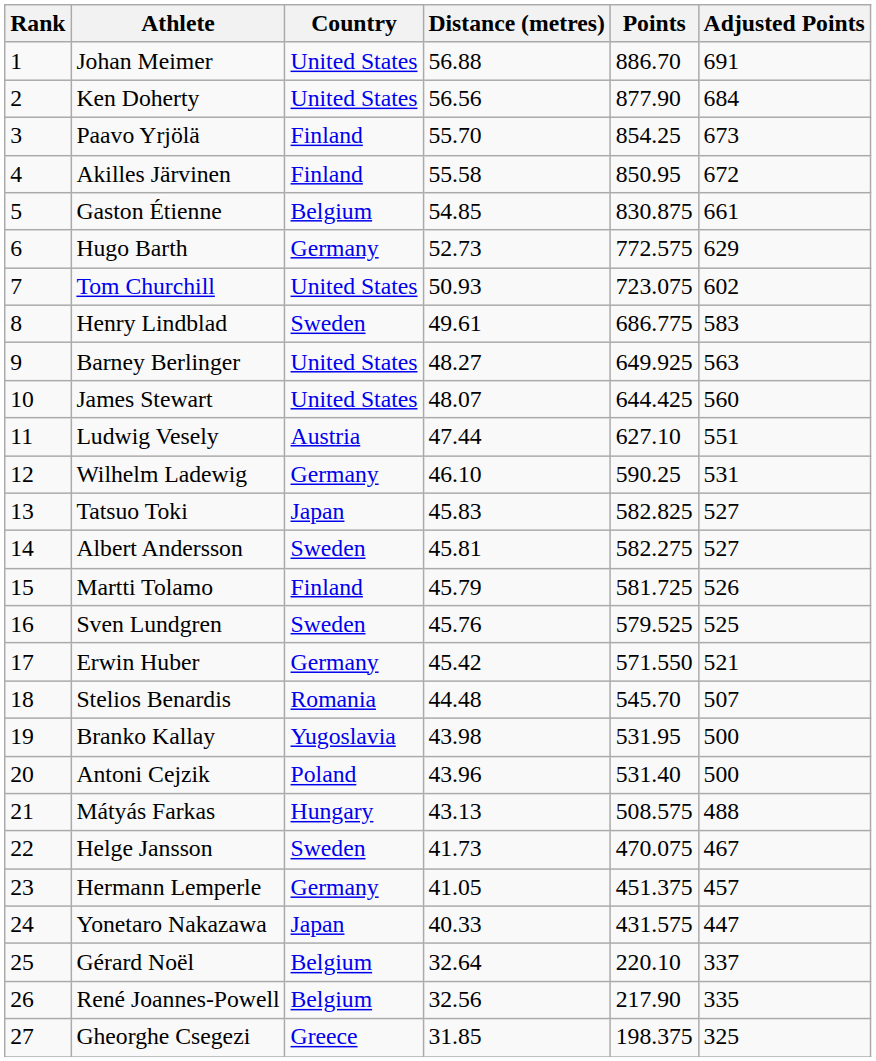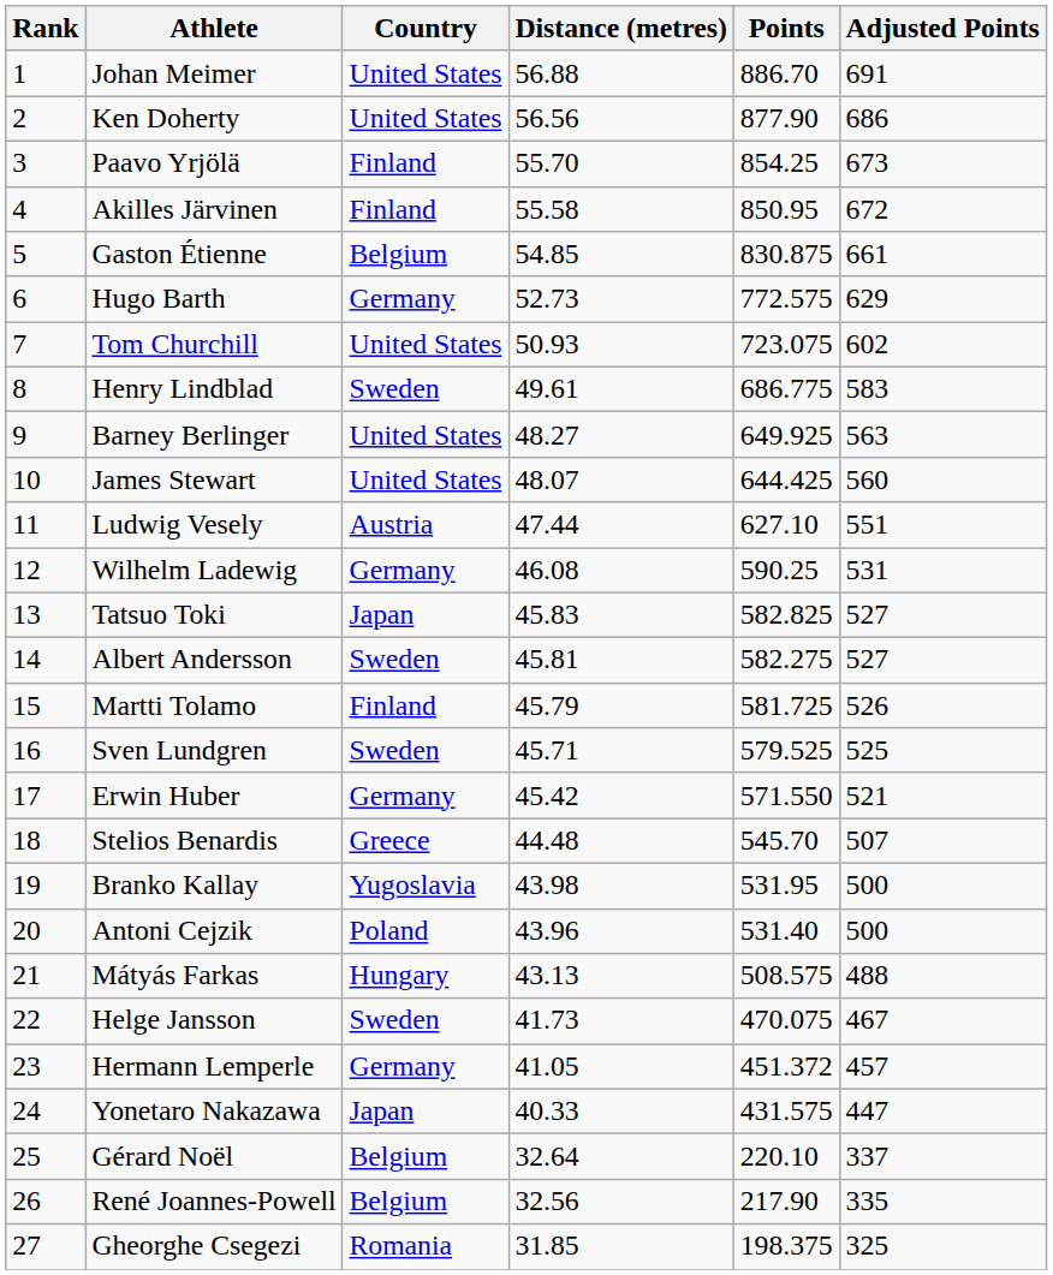 <table class="wikitable">
 <tr>
 <th>Rank</th>
 <th>Athlete</th>
 <th>Country</th>
 <th>Distance (metres)</th>
 <th>Points</th>
 <th>Adjusted Points</th>
 </tr>
 <tr>
 <td>1</td>
 <td>Johan Meimer</td>
 <td><a href='#'>United States</a></td>
 <td>56.88</td>
 <td>886.70</td>
 <td>691</td>
 </tr>
 <tr>
 <td>2</td>
 <td>Ken Doherty</td>
 <td><a href='#'>United States</a></td>
 <td>56.56</td>
 <td>877.90</td>
-<td>684</td>
+<td>686</td>
 </tr>
 <tr>
 <td>3</td>
 <td>Paavo Yrjölä</td>
 <td><a href='#'>Finland</a></td>
 <td>55.70</td>
 <td>854.25</td>
 <td>673</td>
 </tr>
 <tr>
 <td>4</td>
 <td>Akilles Järvinen</td>
 <td><a href='#'>Finland</a></td>
 <td>55.58</td>
 <td>850.95</td>
 <td>672</td>
 </tr>
 <tr>
 <td>5</td>
 <td>Gaston Étienne</td>
 <td><a href='#'>Belgium</a></td>
 <td>54.85</td>
 <td>830.875</td>
 <td>661</td>
 </tr>
 <tr>
 <td>6</td>
 <td>Hugo Barth</td>
 <td><a href='#'>Germany</a></td>
 <td>52.73</td>
 <td>772.575</td>
 <td>629</td>
 </tr>
 <tr>
 <td>7</td>
 <td><a href='#'>Tom Churchill</a></td>
 <td><a href='#'>United States</a></td>
 <td>50.93</td>
 <td>723.075</td>
 <td>602</td>
 </tr>
 <tr>
 <td>8</td>
 <td>Henry Lindblad</td>
 <td><a href='#'>Sweden</a></td>
 <td>49.61</td>
 <td>686.775</td>
 <td>583</td>
 </tr>
 <tr>
 <td>9</td>
 <td>Barney Berlinger</td>
 <td><a href='#'>United States</a></td>
 <td>48.27</td>
 <td>649.925</td>
 <td>563</td>
 </tr>
 <tr>
 <td>10</td>
 <td>James Stewart</td>
 <td><a href='#'>United States</a></td>
 <td>48.07</td>
 <td>644.425</td>
 <td>560</td>
 </tr>
 <tr>
 <td>11</td>
 <td>Ludwig Vesely</td>
 <td><a href='#'>Austria</a></td>
 <td>47.44</td>
 <td>627.10</td>
 <td>551</td>
 </tr>
 <tr>
 <td>12</td>
 <td>Wilhelm Ladewig</td>
 <td><a href='#'>Germany</a></td>
-<td>46.10</td>
+<td>46.08</td>
 <td>590.25</td>
 <td>531</td>
 </tr>
 <tr>
 <td>13</td>
 <td>Tatsuo Toki</td>
 <td><a href='#'>Japan</a></td>
 <td>45.83</td>
 <td>582.825</td>
 <td>527</td>
 </tr>
 <tr>
 <td>14</td>
 <td>Albert Andersson</td>
 <td><a href='#'>Sweden</a></td>
 <td>45.81</td>
 <td>582.275</td>
 <td>527</td>
 </tr>
 <tr>
 <td>15</td>
 <td>Martti Tolamo</td>
 <td><a href='#'>Finland</a></td>
 <td>45.79</td>
 <td>581.725</td>
 <td>526</td>
 </tr>
 <tr>
 <td>16</td>
 <td>Sven Lundgren</td>
 <td><a href='#'>Sweden</a></td>
-<td>45.76</td>
+<td>45.71</td>
 <td>579.525</td>
 <td>525</td>
 </tr>
 <tr>
 <td>17</td>
 <td>Erwin Huber</td>
 <td><a href='#'>Germany</a></td>
 <td>45.42</td>
 <td>571.550</td>
 <td>521</td>
 </tr>
 <tr>
 <td>18</td>
 <td>Stelios Benardis</td>
-<td><a href='#'>Romania</a></td>
+<td><a href='#'>Greece</a></td>
 <td>44.48</td>
 <td>545.70</td>
 <td>507</td>
 </tr>
 <tr>
 <td>19</td>
 <td>Branko Kallay</td>
 <td><a href='#'>Yugoslavia</a></td>
 <td>43.98</td>
 <td>531.95</td>
 <td>500</td>
 </tr>
 <tr>
 <td>20</td>
 <td>Antoni Cejzik</td>
 <td><a href='#'>Poland</a></td>
 <td>43.96</td>
 <td>531.40</td>
 <td>500</td>
 </tr>
 <tr>
 <td>21</td>
 <td>Mátyás Farkas</td>
 <td><a href='#'>Hungary</a></td>
 <td>43.13</td>
 <td>508.575</td>
 <td>488</td>
 </tr>
 <tr>
 <td>22</td>
 <td>Helge Jansson</td>
 <td><a href='#'>Sweden</a></td>
 <td>41.73</td>
 <td>470.075</td>
 <td>467</td>
 </tr>
 <tr>
 <td>23</td>
 <td>Hermann Lemperle</td>
 <td><a href='#'>Germany</a></td>
 <td>41.05</td>
-<td>451.375</td>
+<td>451.372</td>
 <td>457</td>
 </tr>
 <tr>
 <td>24</td>
 <td>Yonetaro Nakazawa</td>
 <td><a href='#'>Japan</a></td>
 <td>40.33</td>
 <td>431.575</td>
 <td>447</td>
 </tr>
 <tr>
 <td>25</td>
 <td>Gérard Noël</td>
 <td><a href='#'>Belgium</a></td>
 <td>32.64</td>
 <td>220.10</td>
 <td>337</td>
 </tr>
 <tr>
 <td>26</td>
 <td>René Joannes-Powell</td>
 <td><a href='#'>Belgium</a></td>
 <td>32.56</td>
 <td>217.90</td>
 <td>335</td>
 </tr>
 <tr>
 <td>27</td>
 <td>Gheorghe Csegezi</td>
-<td><a href='#'>Greece</a></td>
+<td><a href='#'>Romania</a></td>
 <td>31.85</td>
 <td>198.375</td>
 <td>325</td>
 </tr>
 </table>
